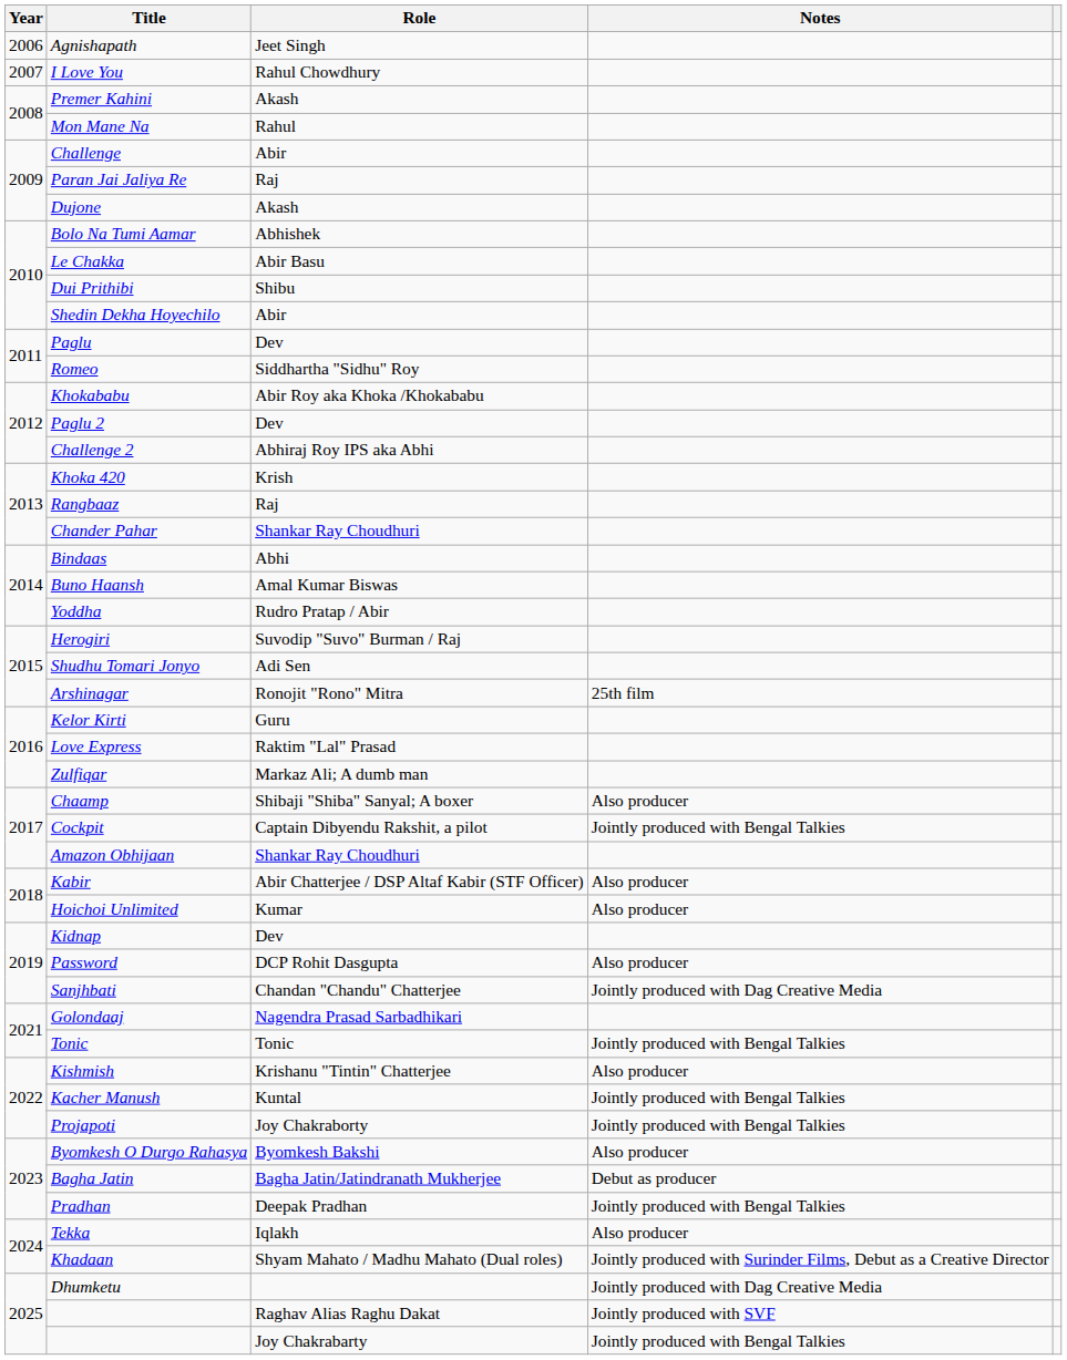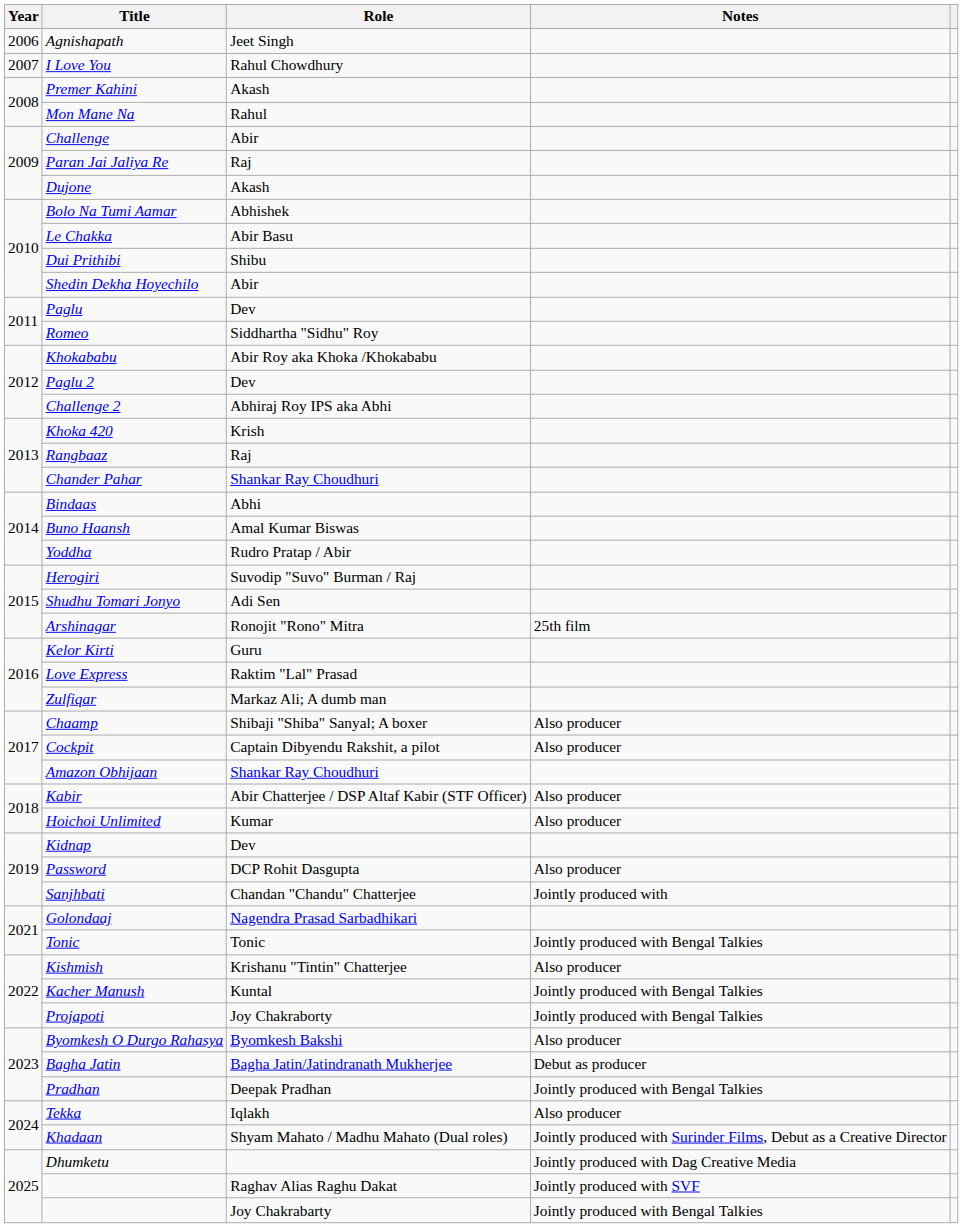 <table class="wikitable sortable">
 <tr style="background:#cfc; text-align:center;">
 <th>Year</th>
 <th scope="col">Title</th>
 <th scope="col">Role</th>
 <th>Notes</th>
 <th class="unsortable" scope="col"></th>
 </tr>
 <tr>
 <td>2006</td>
 <td><em>Agnishapath</em></td>
 <td>Jeet Singh</td>
 <td></td>
 <td style="text-align:center;"></td>
 </tr>
 <tr>
 <td>2007</td>
 <td><em><a href='#'>I Love You</a></em></td>
 <td>Rahul Chowdhury</td>
 <td></td>
 <td style="text-align:center;"></td>
 </tr>
 <tr>
 <td rowspan="2">2008</td>
 <td><em><a href='#'>Premer Kahini</a></em></td>
 <td>Akash</td>
 <td></td>
 <td style="text-align:center;"></td>
 </tr>
 <tr>
 <td><em><a href='#'>Mon Mane Na</a></em></td>
 <td>Rahul</td>
 <td></td>
 <td style="text-align:center;"></td>
 </tr>
 <tr>
 <td rowspan="3">2009</td>
 <td><em><a href='#'>Challenge</a></em></td>
 <td>Abir</td>
 <td></td>
 <td style="text-align:center;"></td>
 </tr>
 <tr>
 <td><em><a href='#'>Paran Jai Jaliya Re</a></em></td>
 <td>Raj</td>
 <td></td>
 <td style="text-align:center;"></td>
 </tr>
 <tr>
 <td><em><a href='#'>Dujone</a></em></td>
 <td>Akash</td>
 <td></td>
 <td style="text-align:center;"></td>
 </tr>
 <tr>
 <td rowspan="4">2010</td>
 <td><em><a href='#'>Bolo Na Tumi Aamar</a></em></td>
 <td>Abhishek</td>
 <td></td>
 <td style="text-align:center;"></td>
 </tr>
 <tr>
 <td><em><a href='#'>Le Chakka</a> </em></td>
 <td>Abir Basu</td>
 <td></td>
 <td style="text-align:center;"></td>
 </tr>
 <tr>
 <td><em><a href='#'>Dui Prithibi</a></em></td>
 <td>Shibu</td>
 <td></td>
 <td style="text-align:center;"></td>
 </tr>
 <tr>
 <td><em><a href='#'>Shedin Dekha Hoyechilo</a> </em></td>
 <td>Abir</td>
 <td></td>
 <td style="text-align:center;"></td>
 </tr>
 <tr>
 <td rowspan="2">2011</td>
 <td><em><a href='#'>Paglu</a> </em></td>
 <td>Dev</td>
 <td></td>
 <td style="text-align:center;"></td>
 </tr>
 <tr>
 <td><em><a href='#'>Romeo</a>  </em></td>
 <td>Siddhartha "Sidhu" Roy</td>
 <td></td>
 <td style="text-align:center;"></td>
 </tr>
 <tr>
 <td rowspan="3">2012</td>
 <td><em><a href='#'>Khokababu</a></em></td>
 <td>Abir Roy aka Khoka /Khokababu</td>
 <td></td>
 <td style="text-align:center;"></td>
 </tr>
 <tr>
 <td><em><a href='#'>Paglu 2</a></em></td>
 <td>Dev</td>
 <td></td>
 <td style="text-align:center;"></td>
 </tr>
 <tr>
 <td><em><a href='#'>Challenge 2</a></em></td>
 <td>Abhiraj Roy IPS aka Abhi</td>
 <td></td>
 <td style="text-align:center;"></td>
 </tr>
 <tr>
 <td rowspan="3">2013</td>
 <td><em><a href='#'>Khoka 420</a></em></td>
 <td>Krish</td>
 <td></td>
 <td style="text-align:center;"></td>
 </tr>
 <tr>
 <td><em><a href='#'>Rangbaaz</a></em></td>
 <td>Raj</td>
 <td></td>
 <td style="text-align:center;"></td>
 </tr>
 <tr>
 <td><em><a href='#'>Chander Pahar</a></em></td>
 <td><a href='#'>Shankar Ray Choudhuri</a></td>
 <td></td>
 <td style="text-align:center;"></td>
 </tr>
 <tr>
 <td rowspan="3">2014</td>
 <td><em><a href='#'>Bindaas</a></em></td>
 <td>Abhi</td>
 <td></td>
 <td style="text-align:center;"></td>
 </tr>
 <tr>
 <td><em><a href='#'>Buno Haansh</a></em></td>
 <td>Amal Kumar Biswas</td>
 <td></td>
 <td style="text-align:center;"></td>
 </tr>
 <tr>
 <td><em><a href='#'>Yoddha</a></em></td>
 <td>Rudro Pratap / Abir</td>
 <td></td>
 <td style="text-align:center;"></td>
 </tr>
 <tr>
 <td rowspan="3">2015</td>
 <td><em><a href='#'>Herogiri</a></em></td>
 <td>Suvodip "Suvo" Burman / Raj</td>
 <td></td>
 <td style="text-align:center;"></td>
 </tr>
 <tr>
 <td><em><a href='#'>Shudhu Tomari Jonyo</a></em></td>
 <td>Adi Sen</td>
 <td></td>
 <td style="text-align:center;"></td>
 </tr>
 <tr>
 <td><em><a href='#'>Arshinagar</a></em></td>
 <td>Ronojit "Rono" Mitra</td>
 <td>25th film</td>
 <td style="text-align:center;"></td>
 </tr>
 <tr>
 <td rowspan="3">2016</td>
 <td><em><a href='#'>Kelor Kirti</a></em></td>
 <td>Guru</td>
 <td></td>
 <td style="text-align:center;"></td>
 </tr>
 <tr>
 <td><em><a href='#'>Love Express</a></em></td>
 <td>Raktim "Lal" Prasad</td>
 <td></td>
 <td style="text-align:center;"></td>
 </tr>
 <tr>
 <td><em><a href='#'>Zulfiqar</a></em></td>
 <td>Markaz Ali; A dumb man</td>
 <td></td>
 <td style="text-align:center;"></td>
 </tr>
 <tr>
 <td rowspan="3">2017</td>
 <td><em><a href='#'>Chaamp</a></em></td>
 <td>Shibaji "Shiba" Sanyal; A boxer</td>
 <td>Also producer</td>
 <td style="text-align:center;"></td>
 </tr>
 <tr>
 <td><em><a href='#'>Cockpit</a></em></td>
 <td>Captain Dibyendu Rakshit, a pilot</td>
-<td>Jointly produced with Bengal Talkies</td>
+<td>Also producer</td>
 <td style="text-align:center;"></td>
 </tr>
 <tr>
 <td><em><a href='#'>Amazon Obhijaan</a></em></td>
 <td><a href='#'>Shankar Ray Choudhuri</a></td>
 <td></td>
 <td style="text-align:center;"></td>
 </tr>
 <tr>
 <td rowspan="2">2018</td>
 <td><em><a href='#'>Kabir</a></em></td>
 <td>Abir Chatterjee / DSP Altaf Kabir (STF Officer)</td>
 <td>Also producer</td>
 <td style="text-align:center;"></td>
 </tr>
 <tr>
 <td><em><a href='#'>Hoichoi Unlimited</a></em></td>
 <td>Kumar</td>
 <td>Also producer</td>
 <td style="text-align:center;"></td>
 </tr>
 <tr>
 <td rowspan="3">2019</td>
 <td><em><a href='#'>Kidnap</a></em></td>
 <td>Dev</td>
 <td></td>
 <td style="text-align:center;"></td>
 </tr>
 <tr>
 <td><em><a href='#'>Password</a></em></td>
 <td>DCP Rohit Dasgupta</td>
 <td>Also producer</td>
 <td style="text-align:center;"></td>
 </tr>
 <tr>
 <td><em><a href='#'>Sanjhbati</a></em></td>
 <td>Chandan "Chandu" Chatterjee</td>
-<td>Jointly produced with Dag Creative Media</td>
+<td>Jointly produced with </td>
 <td style="text-align:center;"></td>
 </tr>
 <tr>
 <td rowspan="2">2021</td>
 <td><em><a href='#'>Golondaaj</a></em></td>
 <td><a href='#'>Nagendra Prasad Sarbadhikari</a></td>
 <td></td>
 <td style="text-align:center;"></td>
 </tr>
 <tr>
 <td><em><a href='#'>Tonic</a></em></td>
 <td>Tonic</td>
 <td>Jointly produced with Bengal Talkies</td>
 <td style="text-align:center;"></td>
 </tr>
 <tr>
 <td rowspan="3">2022</td>
 <td><em><a href='#'>Kishmish</a></em></td>
 <td>Krishanu "Tintin" Chatterjee</td>
 <td>Also producer</td>
 <td style="text-align:center;"></td>
 </tr>
 <tr>
 <td><em><a href='#'>Kacher Manush</a></em></td>
 <td>Kuntal</td>
 <td>Jointly produced with Bengal Talkies</td>
 <td style="text-align:center;"></td>
 </tr>
 <tr>
 <td><em><a href='#'>Projapoti</a></em></td>
 <td>Joy Chakraborty</td>
 <td>Jointly produced with Bengal Talkies</td>
 <td style="text-align:center;"></td>
 </tr>
 <tr>
 <td rowspan="3">2023</td>
 <td><em><a href='#'>Byomkesh O Durgo Rahasya</a></em></td>
 <td><a href='#'>Byomkesh Bakshi</a></td>
 <td>Also producer</td>
 <td style="text-align:center;"></td>
 </tr>
 <tr>
 <td><em><a href='#'>Bagha Jatin</a></em></td>
 <td><a href='#'>Bagha Jatin/Jatindranath Mukherjee</a></td>
 <td>Debut as producer</td>
 <td style="text-align:center;"></td>
 </tr>
 <tr>
 <td><em><a href='#'>Pradhan</a></em></td>
 <td>Deepak Pradhan</td>
 <td>Jointly produced with Bengal Talkies</td>
 <td style="text-align:center;"></td>
 </tr>
 <tr>
 <td rowspan="2">2024</td>
 <td><em><a href='#'>Tekka</a></em></td>
 <td>Iqlakh</td>
 <td>Also producer</td>
 <td style="text-align:center;"></td>
 </tr>
 <tr>
 <td><em><a href='#'>Khadaan</a></em></td>
 <td>Shyam Mahato / Madhu Mahato (Dual roles)</td>
 <td>Jointly produced with <a href='#'>Surinder Films</a>, Debut as a Creative Director</td>
 <td style="text-align:center;"></td>
 </tr>
 <tr>
 <td rowspan="3">2025</td>
 <td><em>Dhumketu</em></td>
 <td></td>
 <td>Jointly produced with Dag Creative Media</td>
 <td></td>
 </tr>
 <tr>
 <td></td>
 <td>Raghav Alias Raghu Dakat</td>
 <td>Jointly produced with <a href='#'>SVF</a></td>
 <td></td>
 </tr>
 <tr>
 <td></td>
 <td>Joy Chakrabarty</td>
 <td>Jointly produced with Bengal Talkies</td>
 <td></td>
 </tr>
 </table>
